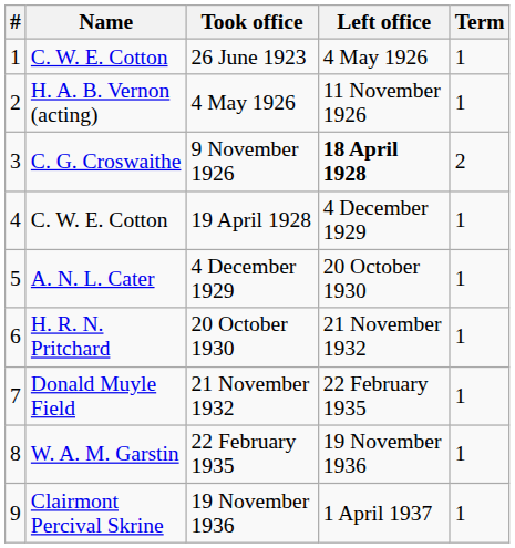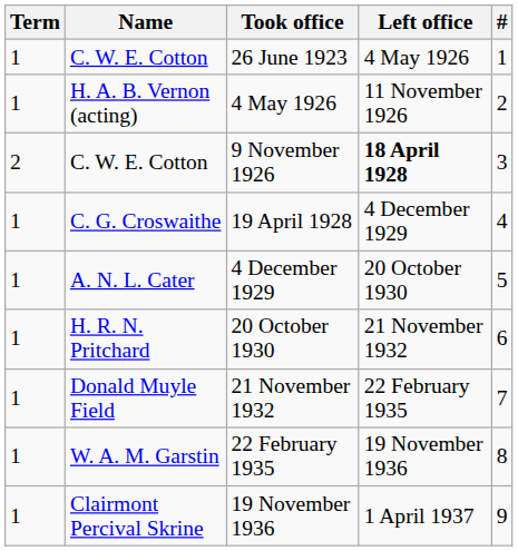 <table class="wikitable" width="60%" style="text-align:left;">
 <tr>
-<th>#</th>
+<th>Term</th>
 <th>Name</th>
 <th class="unsortable">Took office</th>
 <th class="unsortable">Left office</th>
-<th>Term</th>
+<th>#</th>
 </tr>
 <tr>
 <td>1</td>
 <td><a href='#'>C. W. E. Cotton</a></td>
 <td>26 June 1923</td>
 <td>4 May 1926</td>
 <td>1</td>
 </tr>
 <tr>
-<td>2</td>
+<td>1</td>
 <td><a href='#'>H. A. B. Vernon</a> (acting)</td>
 <td>4 May 1926</td>
 <td>11 November 1926</td>
-<td>1</td>
-</tr>
-<tr>
-<td>3</td>
-<td><a href='#'>C. G. Croswaithe</a></td>
-<td>9 November 1926</td>
-<td><strong>18 April 1928</strong></td>
 <td>2</td>
 </tr>
 <tr>
-<td>4</td>
+<td>2</td>
 <td>C. W. E. Cotton</td>
+<td>9 November 1926</td>
+<td><strong>18 April 1928</strong></td>
+<td>3</td>
+</tr>
+<tr>
+<td>1</td>
+<td><a href='#'>C. G. Croswaithe</a></td>
 <td>19 April 1928</td>
 <td>4 December 1929</td>
-<td>1</td>
+<td>4</td>
 </tr>
 <tr>
-<td>5</td>
+<td>1</td>
 <td><a href='#'>A. N. L. Cater</a></td>
 <td>4 December 1929</td>
 <td>20 October 1930</td>
-<td>1</td>
+<td>5</td>
 </tr>
 <tr>
-<td>6</td>
+<td>1</td>
 <td><a href='#'>H. R. N. Pritchard</a></td>
 <td>20 October 1930</td>
 <td>21 November 1932</td>
-<td>1</td>
+<td>6</td>
 </tr>
 <tr>
-<td>7</td>
+<td>1</td>
 <td><a href='#'>Donald Muyle Field</a></td>
 <td>21 November 1932</td>
 <td>22 February 1935</td>
-<td>1</td>
+<td>7</td>
 </tr>
 <tr>
-<td>8</td>
+<td>1</td>
 <td><a href='#'>W. A. M. Garstin</a></td>
 <td>22 February 1935</td>
 <td>19 November 1936</td>
-<td>1</td>
+<td>8</td>
 </tr>
 <tr>
-<td>9</td>
+<td>1</td>
 <td><a href='#'>Clairmont Percival Skrine</a></td>
 <td>19 November 1936</td>
 <td>1 April 1937</td>
-<td>1</td>
+<td>9</td>
 </tr>
 </table>
